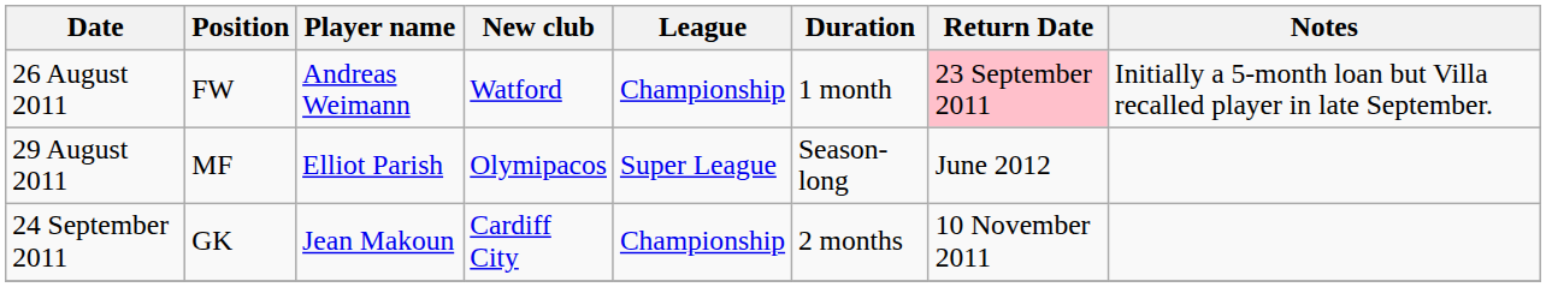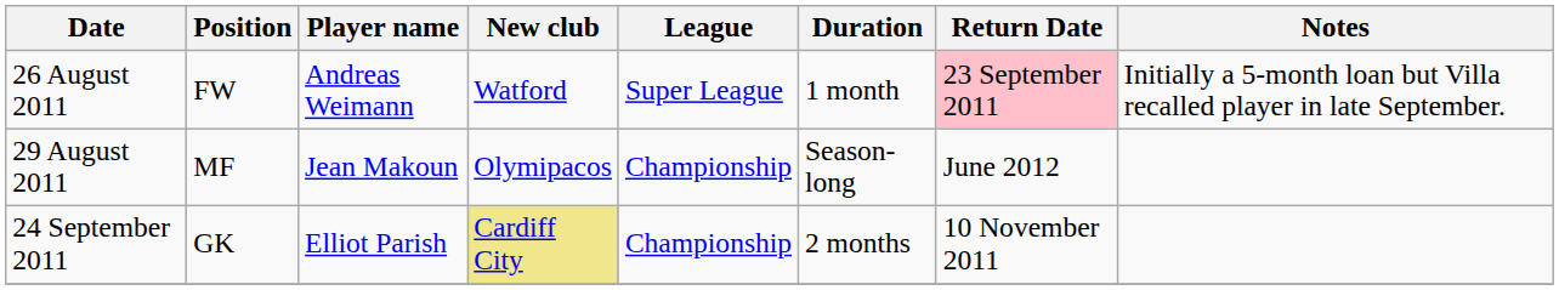 <table class="wikitable">
 <tr>
 <th>Date</th>
 <th>Position</th>
 <th>Player name</th>
 <th>New club</th>
 <th>League</th>
 <th>Duration</th>
 <th>Return Date</th>
 <th>Notes</th>
 </tr>
 <tr>
 <td>26 August 2011</td>
 <td>FW</td>
 <td> <a href='#'>Andreas Weimann</a></td>
 <td> <a href='#'>Watford</a></td>
-<td> <a href='#'>Championship</a></td>
+<td> <a href='#'>Super League</a></td>
 <td>1 month</td>
 <td style="background: pink;">23 September 2011</td>
 <td>Initially a 5-month loan but Villa recalled player in late September.</td>
 </tr>
 <tr>
 <td>29 August 2011</td>
 <td>MF</td>
-<td> <a href='#'>Elliot Parish</a></td>
+<td> <a href='#'>Jean Makoun</a></td>
 <td> <a href='#'>Olymipacos</a></td>
-<td> <a href='#'>Super League</a></td>
+<td> <a href='#'>Championship</a></td>
 <td>Season-long</td>
 <td>June 2012</td>
 <td></td>
 </tr>
 <tr>
 <td>24 September 2011</td>
 <td>GK</td>
-<td> <a href='#'>Jean Makoun</a></td>
-<td> <a href='#'>Cardiff City</a></td>
+<td> <a href='#'>Elliot Parish</a></td>
+<td style="background: khaki;"> <a href='#'>Cardiff City</a></td>
 <td> <a href='#'>Championship</a></td>
 <td>2 months</td>
 <td>10 November 2011</td>
 <td></td>
 </tr>
 <tr>
 </tr>
 </table>
